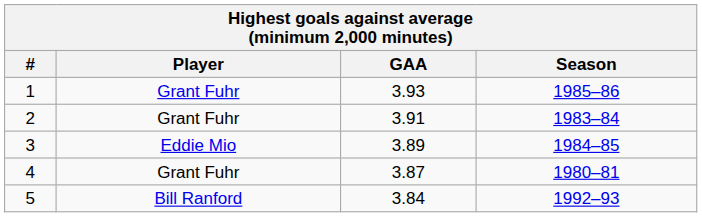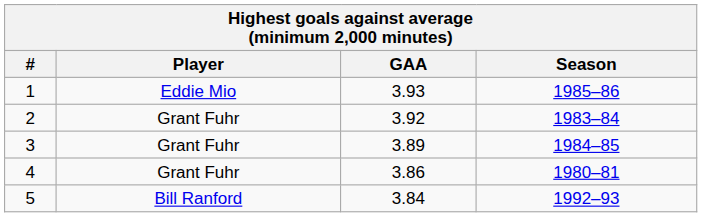 <table class="wikitable" style="text-align: center; font-size: 95%" width="70%">
 <tr>
 <th colspan="4">Highest goals against average<br>(minimum 2,000 minutes)</th>
 </tr>
 <tr>
 <th>#</th>
 <th>Player</th>
 <th>GAA</th>
 <th>Season</th>
 </tr>
 <tr>
 <td>1</td>
-<td><a href='#'>Grant Fuhr</a></td>
+<td><a href='#'>Eddie Mio</a></td>
 <td>3.93</td>
 <td><a href='#'>1985–86</a></td>
 </tr>
 <tr>
 <td>2</td>
 <td>Grant Fuhr</td>
-<td>3.91</td>
+<td>3.92</td>
 <td><a href='#'>1983–84</a></td>
 </tr>
 <tr>
 <td>3</td>
-<td><a href='#'>Eddie Mio</a></td>
+<td>Grant Fuhr</td>
 <td>3.89</td>
 <td><a href='#'>1984–85</a></td>
 </tr>
 <tr>
 <td>4</td>
 <td>Grant Fuhr</td>
-<td>3.87</td>
+<td>3.86</td>
 <td><a href='#'>1980–81</a></td>
 </tr>
 <tr>
 <td>5</td>
 <td><a href='#'>Bill Ranford</a></td>
 <td>3.84</td>
 <td><a href='#'>1992–93</a></td>
 </tr>
 </table>
